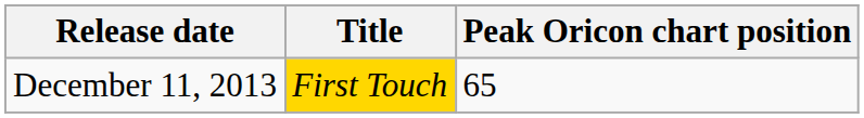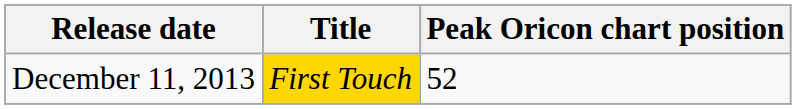 <table class="wikitable">
 <tr>
 <th>Release date</th>
 <th>Title</th>
 <th>Peak Oricon chart position</th>
 </tr>
 <tr>
 <td>December 11, 2013</td>
 <td style="background: gold;"><em>First Touch</em></td>
-<td>65</td>
+<td>52</td>
 </tr>
 </table>
